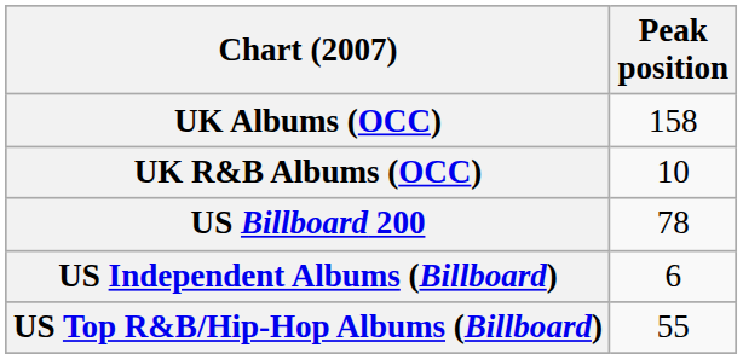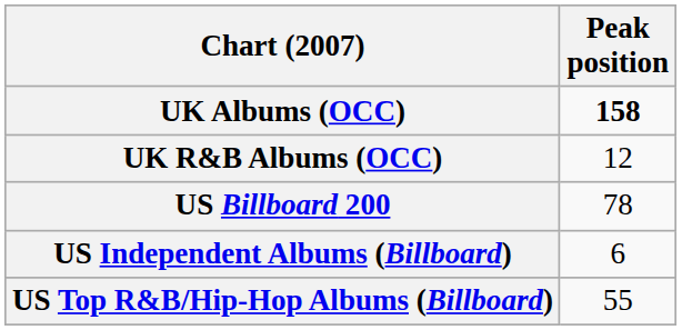 <table class="wikitable plainrowheaders sortable" style="text-align:center;" border="1">
 <tr>
 <th scope="col">Chart (2007)</th>
 <th scope="col">Peak<br>position</th>
 </tr>
 <tr>
 <th scope="row">UK Albums (<a href='#'>OCC</a>)</th>
-<td>158</td>
+<td><strong>158</strong></td>
 </tr>
 <tr>
 <th scope="row">UK R&B Albums (<a href='#'>OCC</a>)</th>
-<td>10</td>
+<td>12</td>
 </tr>
 <tr>
 <th scope="row">US <a href='#'><em>Billboard</em> 200</a></th>
 <td>78</td>
 </tr>
 <tr>
 <th scope="row">US <a href='#'>Independent Albums</a> (<em><a href='#'>Billboard</a></em>)</th>
 <td>6</td>
 </tr>
 <tr>
 <th scope="row">US <a href='#'>Top R&B/Hip-Hop Albums</a> (<em><a href='#'>Billboard</a></em>)</th>
 <td>55</td>
 </tr>
 </table>
